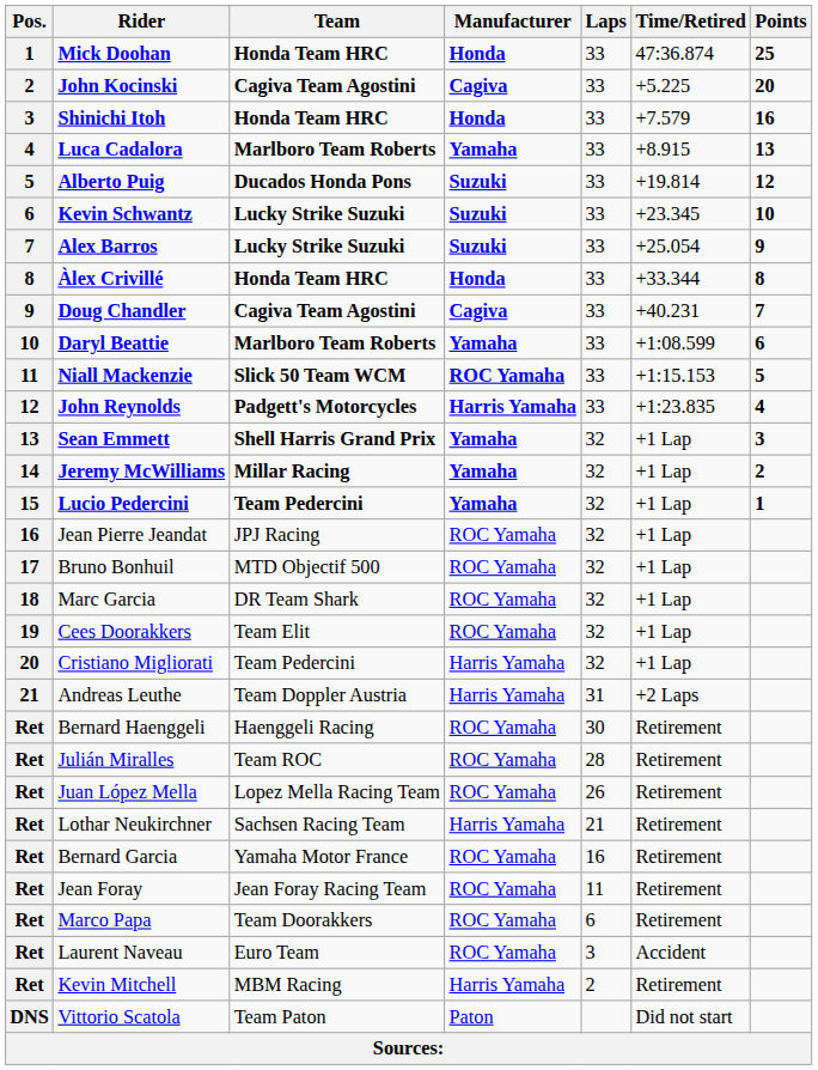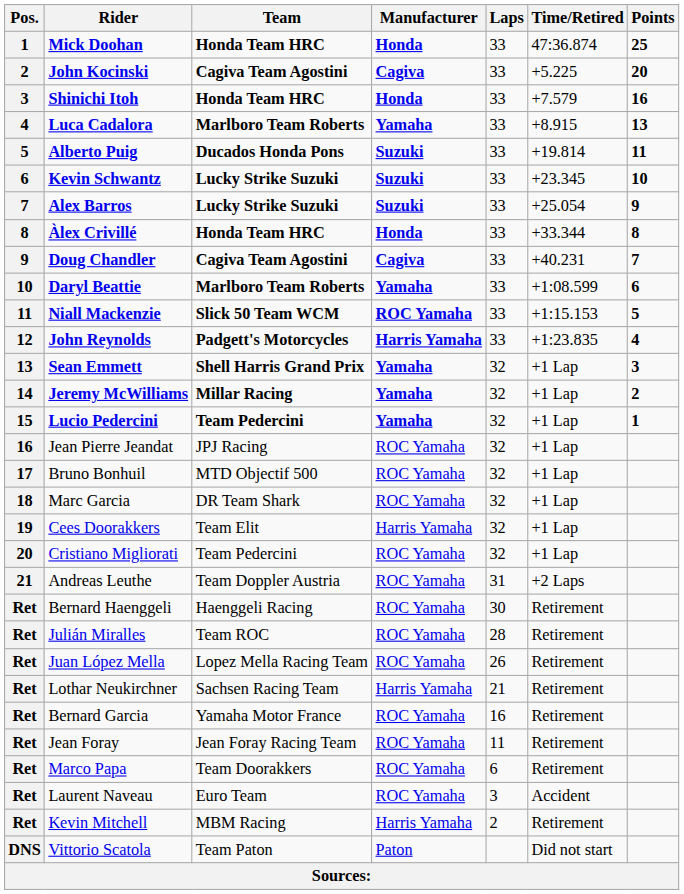 <table class="wikitable" style="font-size: 95%;">
 <tr>
 <th>Pos.</th>
 <th>Rider</th>
 <th>Team</th>
 <th>Manufacturer</th>
 <th>Laps</th>
 <th>Time/Retired</th>
 <th>Points</th>
 </tr>
 <tr>
 <th>1</th>
 <td> <strong><a href='#'>Mick Doohan</a></strong></td>
 <td><strong>Honda Team HRC</strong></td>
 <td><strong><a href='#'>Honda</a></strong></td>
 <td>33</td>
 <td>47:36.874</td>
 <td><strong>25</strong></td>
 </tr>
 <tr>
 <th>2</th>
 <td> <strong><a href='#'>John Kocinski</a></strong></td>
 <td><strong>Cagiva Team Agostini</strong></td>
 <td><strong><a href='#'>Cagiva</a></strong></td>
 <td>33</td>
 <td>+5.225</td>
 <td><strong>20</strong></td>
 </tr>
 <tr>
 <th>3</th>
 <td> <strong><a href='#'>Shinichi Itoh</a></strong></td>
 <td><strong>Honda Team HRC</strong></td>
 <td><strong><a href='#'>Honda</a></strong></td>
 <td>33</td>
 <td>+7.579</td>
 <td><strong>16</strong></td>
 </tr>
 <tr>
 <th>4</th>
 <td> <strong><a href='#'>Luca Cadalora</a></strong></td>
 <td><strong>Marlboro Team Roberts</strong></td>
 <td><strong><a href='#'>Yamaha</a></strong></td>
 <td>33</td>
 <td>+8.915</td>
 <td><strong>13</strong></td>
 </tr>
 <tr>
 <th>5</th>
 <td> <strong><a href='#'>Alberto Puig</a></strong></td>
 <td><strong>Ducados Honda Pons</strong></td>
 <td><strong><a href='#'>Suzuki</a></strong></td>
 <td>33</td>
 <td>+19.814</td>
-<td><strong>12</strong></td>
+<td><strong>11</strong></td>
 </tr>
 <tr>
 <th>6</th>
 <td> <strong><a href='#'>Kevin Schwantz</a></strong></td>
 <td><strong>Lucky Strike Suzuki</strong></td>
 <td><strong><a href='#'>Suzuki</a></strong></td>
 <td>33</td>
 <td>+23.345</td>
 <td><strong>10</strong></td>
 </tr>
 <tr>
 <th>7</th>
 <td> <strong><a href='#'>Alex Barros</a></strong></td>
 <td><strong>Lucky Strike Suzuki</strong></td>
 <td><strong><a href='#'>Suzuki</a></strong></td>
 <td>33</td>
 <td>+25.054</td>
 <td><strong>9</strong></td>
 </tr>
 <tr>
 <th>8</th>
 <td> <strong><a href='#'>Àlex Crivillé</a></strong></td>
 <td><strong>Honda Team HRC</strong></td>
 <td><strong><a href='#'>Honda</a></strong></td>
 <td>33</td>
 <td>+33.344</td>
 <td><strong>8</strong></td>
 </tr>
 <tr>
 <th>9</th>
 <td> <strong><a href='#'>Doug Chandler</a></strong></td>
 <td><strong>Cagiva Team Agostini</strong></td>
 <td><strong><a href='#'>Cagiva</a></strong></td>
 <td>33</td>
 <td>+40.231</td>
 <td><strong>7</strong></td>
 </tr>
 <tr>
 <th>10</th>
 <td> <strong><a href='#'>Daryl Beattie</a></strong></td>
 <td><strong>Marlboro Team Roberts</strong></td>
 <td><strong><a href='#'>Yamaha</a></strong></td>
 <td>33</td>
 <td>+1:08.599</td>
 <td><strong>6</strong></td>
 </tr>
 <tr>
 <th>11</th>
 <td> <strong><a href='#'>Niall Mackenzie</a></strong></td>
 <td><strong>Slick 50 Team WCM</strong></td>
 <td><strong><a href='#'>ROC Yamaha</a></strong></td>
 <td>33</td>
 <td>+1:15.153</td>
 <td><strong>5</strong></td>
 </tr>
 <tr>
 <th>12</th>
 <td> <strong><a href='#'>John Reynolds</a></strong></td>
 <td><strong>Padgett's Motorcycles</strong></td>
 <td><strong><a href='#'>Harris Yamaha</a></strong></td>
 <td>33</td>
 <td>+1:23.835</td>
 <td><strong>4</strong></td>
 </tr>
 <tr>
 <th>13</th>
 <td> <strong><a href='#'>Sean Emmett</a></strong></td>
 <td><strong>Shell Harris Grand Prix</strong></td>
 <td><strong><a href='#'>Yamaha</a></strong></td>
 <td>32</td>
 <td>+1 Lap</td>
 <td><strong>3</strong></td>
 </tr>
 <tr>
 <th>14</th>
 <td> <strong><a href='#'>Jeremy McWilliams</a></strong></td>
 <td><strong>Millar Racing</strong></td>
 <td><strong><a href='#'>Yamaha</a></strong></td>
 <td>32</td>
 <td>+1 Lap</td>
 <td><strong>2</strong></td>
 </tr>
 <tr>
 <th>15</th>
 <td> <strong><a href='#'>Lucio Pedercini</a></strong></td>
 <td><strong>Team Pedercini</strong></td>
 <td><strong><a href='#'>Yamaha</a></strong></td>
 <td>32</td>
 <td>+1 Lap</td>
 <td><strong>1</strong></td>
 </tr>
 <tr>
 <th>16</th>
 <td> Jean Pierre Jeandat</td>
 <td>JPJ Racing</td>
 <td><a href='#'>ROC Yamaha</a></td>
 <td>32</td>
 <td>+1 Lap</td>
 <td></td>
 </tr>
 <tr>
 <th>17</th>
 <td> Bruno Bonhuil</td>
 <td>MTD Objectif 500</td>
 <td><a href='#'>ROC Yamaha</a></td>
 <td>32</td>
 <td>+1 Lap</td>
 <td></td>
 </tr>
 <tr>
 <th>18</th>
 <td> Marc Garcia</td>
 <td>DR Team Shark</td>
 <td><a href='#'>ROC Yamaha</a></td>
 <td>32</td>
 <td>+1 Lap</td>
 <td></td>
 </tr>
 <tr>
 <th>19</th>
 <td> <a href='#'>Cees Doorakkers</a></td>
 <td>Team Elit</td>
-<td><a href='#'>ROC Yamaha</a></td>
+<td><a href='#'>Harris Yamaha</a></td>
 <td>32</td>
 <td>+1 Lap</td>
 <td></td>
 </tr>
 <tr>
 <th>20</th>
 <td> <a href='#'>Cristiano Migliorati</a></td>
 <td>Team Pedercini</td>
-<td><a href='#'>Harris Yamaha</a></td>
+<td><a href='#'>ROC Yamaha</a></td>
 <td>32</td>
 <td>+1 Lap</td>
 <td></td>
 </tr>
 <tr>
 <th>21</th>
 <td> Andreas Leuthe</td>
 <td>Team Doppler Austria</td>
-<td><a href='#'>Harris Yamaha</a></td>
+<td><a href='#'>ROC Yamaha</a></td>
 <td>31</td>
 <td>+2 Laps</td>
 <td></td>
 </tr>
 <tr>
 <th>Ret</th>
 <td> Bernard Haenggeli</td>
 <td>Haenggeli Racing</td>
 <td><a href='#'>ROC Yamaha</a></td>
 <td>30</td>
 <td>Retirement</td>
 <td></td>
 </tr>
 <tr>
 <th>Ret</th>
 <td> <a href='#'>Julián Miralles</a></td>
 <td>Team ROC</td>
 <td><a href='#'>ROC Yamaha</a></td>
 <td>28</td>
 <td>Retirement</td>
 <td></td>
 </tr>
 <tr>
 <th>Ret</th>
 <td> <a href='#'>Juan López Mella</a></td>
 <td>Lopez Mella Racing Team</td>
 <td><a href='#'>ROC Yamaha</a></td>
 <td>26</td>
 <td>Retirement</td>
 <td></td>
 </tr>
 <tr>
 <th>Ret</th>
 <td> Lothar Neukirchner</td>
 <td>Sachsen Racing Team</td>
 <td><a href='#'>Harris Yamaha</a></td>
 <td>21</td>
 <td>Retirement</td>
 <td></td>
 </tr>
 <tr>
 <th>Ret</th>
 <td> Bernard Garcia</td>
 <td>Yamaha Motor France</td>
 <td><a href='#'>ROC Yamaha</a></td>
 <td>16</td>
 <td>Retirement</td>
 <td></td>
 </tr>
 <tr>
 <th>Ret</th>
 <td> Jean Foray</td>
 <td>Jean Foray Racing Team</td>
 <td><a href='#'>ROC Yamaha</a></td>
 <td>11</td>
 <td>Retirement</td>
 <td></td>
 </tr>
 <tr>
 <th>Ret</th>
 <td> <a href='#'>Marco Papa</a></td>
 <td>Team Doorakkers</td>
 <td><a href='#'>ROC Yamaha</a></td>
 <td>6</td>
 <td>Retirement</td>
 <td></td>
 </tr>
 <tr>
 <th>Ret</th>
 <td> Laurent Naveau</td>
 <td>Euro Team</td>
 <td><a href='#'>ROC Yamaha</a></td>
 <td>3</td>
 <td>Accident</td>
 <td></td>
 </tr>
 <tr>
 <th>Ret</th>
 <td> <a href='#'>Kevin Mitchell</a></td>
 <td>MBM Racing</td>
 <td><a href='#'>Harris Yamaha</a></td>
 <td>2</td>
 <td>Retirement</td>
 <td></td>
 </tr>
 <tr>
 <th>DNS</th>
 <td> <a href='#'>Vittorio Scatola</a></td>
 <td>Team Paton</td>
 <td><a href='#'>Paton</a></td>
 <td></td>
 <td>Did not start</td>
 <td></td>
 </tr>
 <tr>
 <th colspan=8>Sources: </th>
 </tr>
 </table>
